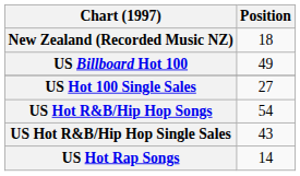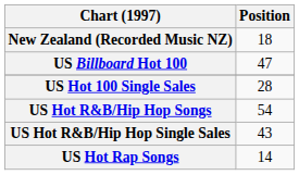 <table class="wikitable sortable plainrowheaders" style="text-align:center">
 <tr>
 <th scope="col">Chart (1997)</th>
 <th scope="col">Position</th>
 </tr>
 <tr>
 <th scope="row">New Zealand (Recorded Music NZ)</th>
 <td>18</td>
 </tr>
 <tr>
 <th scope="row">US <a href='#'><em>Billboard</em> Hot 100</a></th>
-<td>49</td>
+<td>47</td>
 </tr>
 <tr>
 </tr>
 <tr>
 <th scope="row">US <a href='#'>Hot 100 Single Sales</a></th>
-<td>27</td>
+<td>28</td>
 </tr>
 <tr>
 <th scope="row">US <a href='#'>Hot R&B/Hip Hop Songs</a></th>
 <td>54</td>
 </tr>
 <tr>
 <th scope="row">US Hot R&B/Hip Hop Single Sales</th>
 <td>43</td>
 </tr>
 <tr>
 <th scope="row">US <a href='#'>Hot Rap Songs</a></th>
 <td>14</td>
 </tr>
 </table>
